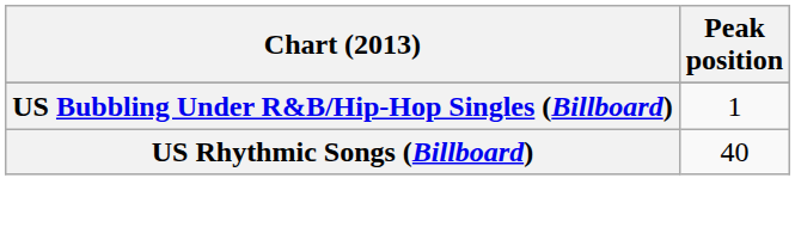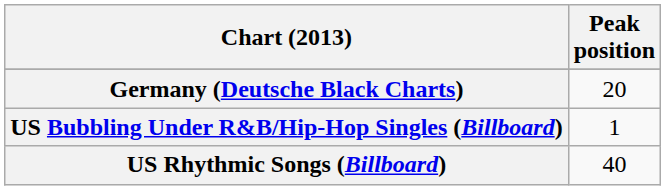 <table class="wikitable plainrowheaders">
 <tr>
 <th scope="col">Chart (2013)</th>
 <th scope="col">Peak<br>position</th>
 </tr>
 <tr>
+</tr>
+<tr>
+<th scope="row">Germany (<a href='#'>Deutsche Black Charts</a>)</th>
+<td style="text-align:center;">20</td>
 </tr>
 <tr>
 <th scope="row">US <a href='#'>Bubbling Under R&B/Hip-Hop Singles</a> (<em><a href='#'>Billboard</a></em>)</th>
 <td style="text-align:center;">1</td>
 </tr>
 <tr>
 <th scope="row">US Rhythmic Songs (<em><a href='#'>Billboard</a></em>)</th>
 <td style="text-align:center;">40</td>
 </tr>
 </table>
